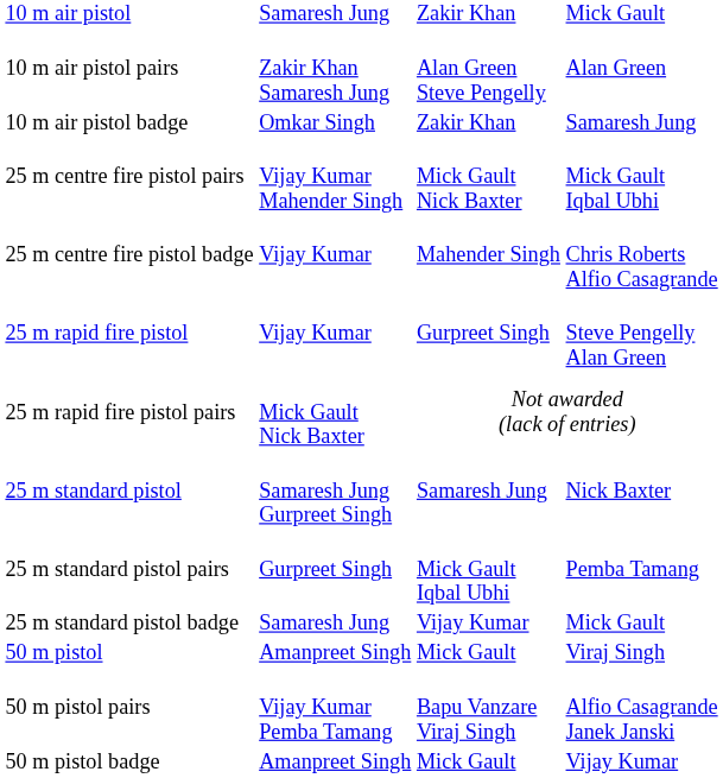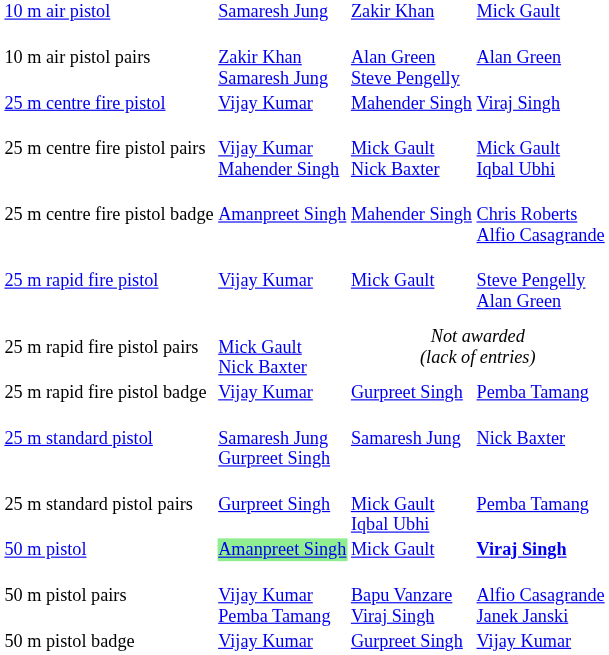 <table>
 <tr>
 <td><a href='#'>10 m air pistol</a></td>
 <td><a href='#'>Samaresh Jung</a><br></td>
 <td><a href='#'>Zakir Khan</a><br></td>
 <td><a href='#'>Mick Gault</a><br></td>
 </tr>
 <tr>
 <td>10 m air pistol pairs</td>
 <td><br><a href='#'>Zakir Khan</a><br><a href='#'>Samaresh Jung</a></td>
 <td><br><a href='#'>Alan Green</a><br><a href='#'>Steve Pengelly</a></td>
 <td><a href='#'>Alan Green</a><br></td>
 </tr>
 <tr>
-<td>10 m air pistol badge</td>
-<td><a href='#'>Omkar Singh</a><br></td>
-<td><a href='#'>Zakir Khan</a><br></td>
-<td><a href='#'>Samaresh Jung</a><br></td>
+<td><a href='#'>25 m centre fire pistol</a></td>
+<td><a href='#'>Vijay Kumar</a><br></td>
+<td><a href='#'>Mahender Singh</a><br></td>
+<td><a href='#'>Viraj Singh</a><br></td>
 </tr>
 <tr>
 <td>25 m centre fire pistol pairs</td>
 <td><br><a href='#'>Vijay Kumar</a><br><a href='#'>Mahender Singh</a></td>
 <td><br><a href='#'>Mick Gault</a><br><a href='#'>Nick Baxter</a></td>
 <td><br><a href='#'>Mick Gault</a><br><a href='#'>Iqbal Ubhi</a></td>
 </tr>
 <tr>
 <td>25 m centre fire pistol badge</td>
-<td><a href='#'>Vijay Kumar</a><br></td>
+<td><a href='#'>Amanpreet Singh</a><br></td>
 <td><a href='#'>Mahender Singh</a><br></td>
 <td><br><a href='#'>Chris Roberts</a><br><a href='#'>Alfio Casagrande</a></td>
 </tr>
 <tr>
 <td><a href='#'>25 m rapid fire pistol</a></td>
 <td><a href='#'>Vijay Kumar</a><br></td>
-<td><a href='#'>Gurpreet Singh</a><br></td>
+<td><a href='#'>Mick Gault</a><br></td>
 <td><br><a href='#'>Steve Pengelly</a><br><a href='#'>Alan Green</a></td>
 </tr>
 <tr>
 <td>25 m rapid fire pistol pairs</td>
 <td><br><a href='#'>Mick Gault</a><br><a href='#'>Nick Baxter</a></td>
 <td align=center colspan=2><em>Not awarded<br>(lack of entries)</em></td>
+</tr>
+<tr>
+<td>25 m rapid fire pistol badge</td>
+<td><a href='#'>Vijay Kumar</a><br></td>
+<td><a href='#'>Gurpreet Singh</a><br></td>
+<td><a href='#'>Pemba Tamang</a><br></td>
 </tr>
 <tr>
 <td><a href='#'>25 m standard pistol</a></td>
 <td><br><a href='#'>Samaresh Jung</a><br><a href='#'>Gurpreet Singh</a></td>
 <td><a href='#'>Samaresh Jung</a><br></td>
 <td><a href='#'>Nick Baxter</a><br></td>
 </tr>
 <tr>
 <td>25 m standard pistol pairs</td>
 <td><a href='#'>Gurpreet Singh</a><br></td>
 <td><br><a href='#'>Mick Gault</a><br><a href='#'>Iqbal Ubhi</a></td>
 <td><a href='#'>Pemba Tamang</a><br></td>
 </tr>
 <tr>
-<td>25 m standard pistol badge</td>
-<td><a href='#'>Samaresh Jung</a><br></td>
-<td><a href='#'>Vijay Kumar</a><br></td>
+<td><a href='#'>50 m pistol</a></td>
+<td style="background: lightgreen;"><a href='#'>Amanpreet Singh</a><br></td>
 <td><a href='#'>Mick Gault</a><br></td>
-</tr>
-<tr>
-<td><a href='#'>50 m pistol</a></td>
-<td><a href='#'>Amanpreet Singh</a><br></td>
-<td><a href='#'>Mick Gault</a><br></td>
-<td><a href='#'>Viraj Singh</a><br></td>
+<td><strong><a href='#'>Viraj Singh</a><br></strong></td>
 </tr>
 <tr>
 <td>50 m pistol pairs</td>
 <td><br><a href='#'>Vijay Kumar</a><br><a href='#'>Pemba Tamang</a></td>
 <td><br><a href='#'>Bapu Vanzare</a><br><a href='#'>Viraj Singh</a></td>
 <td><br><a href='#'>Alfio Casagrande</a><br><a href='#'>Janek Janski</a></td>
 </tr>
 <tr>
 <td>50 m pistol badge</td>
-<td><a href='#'>Amanpreet Singh</a><br></td>
-<td><a href='#'>Mick Gault</a><br></td>
+<td><a href='#'>Vijay Kumar</a><br></td>
+<td><a href='#'>Gurpreet Singh</a><br></td>
 <td><a href='#'>Vijay Kumar</a><br></td>
 </tr>
 </table>
